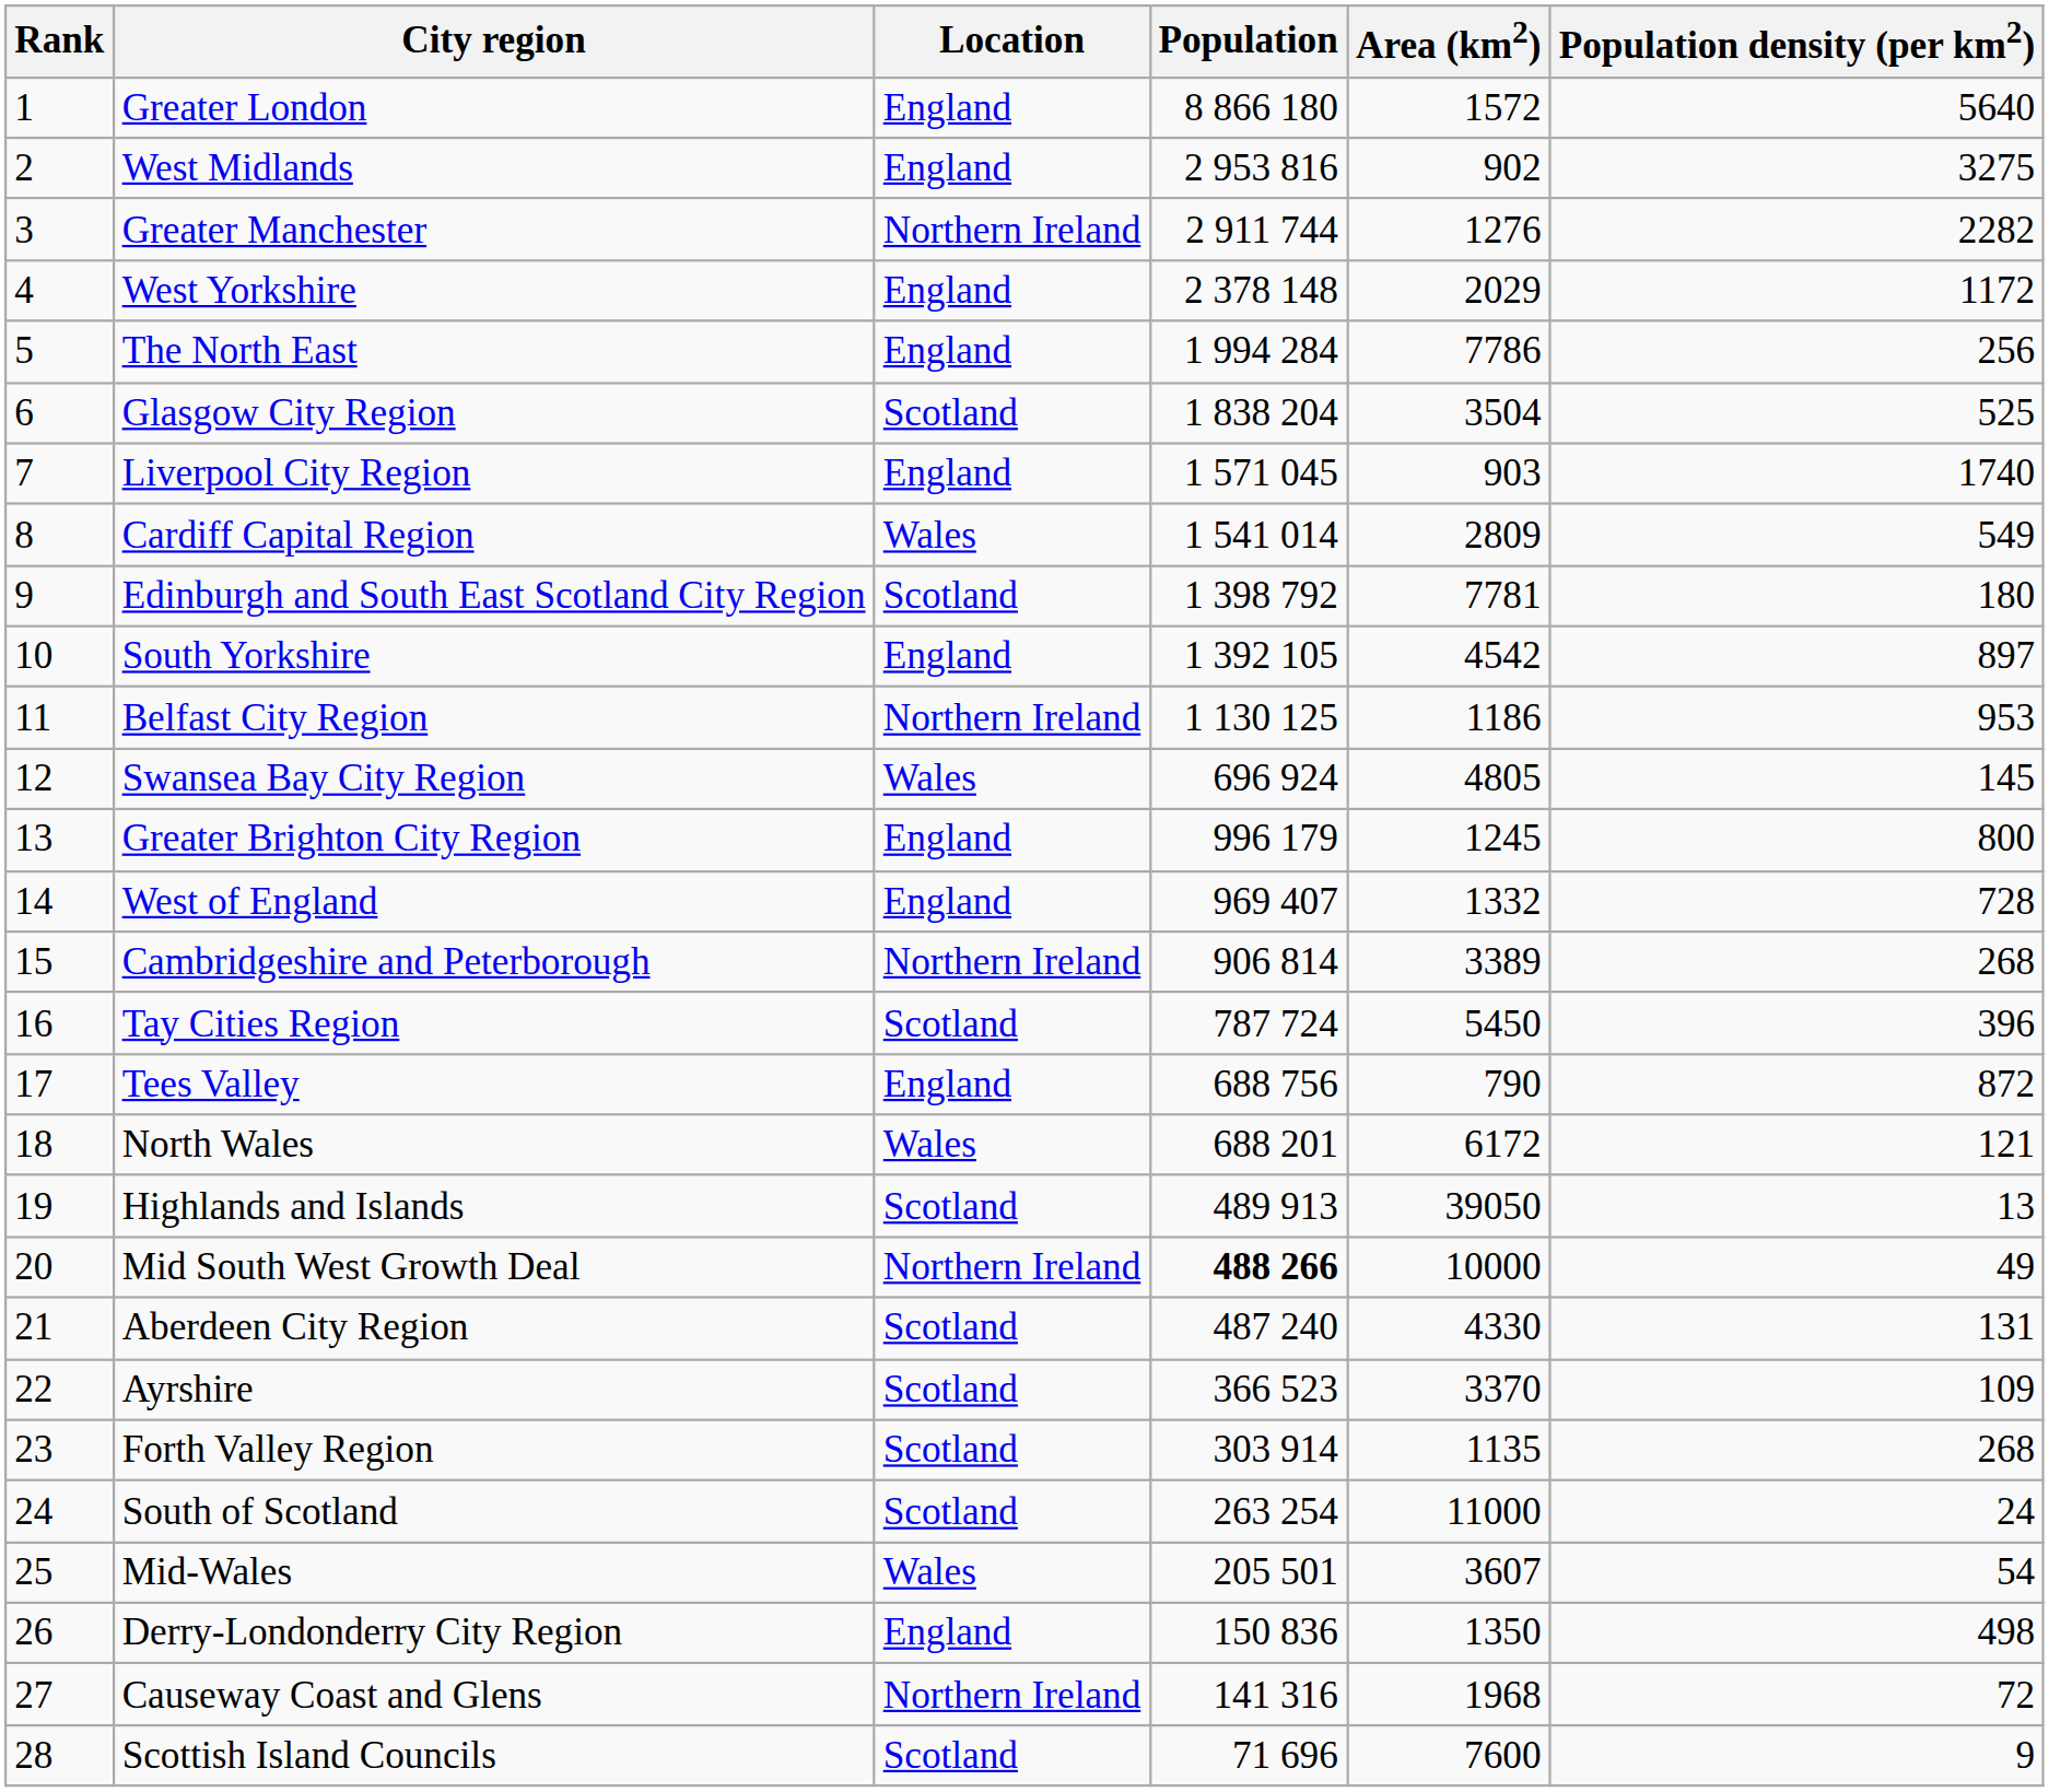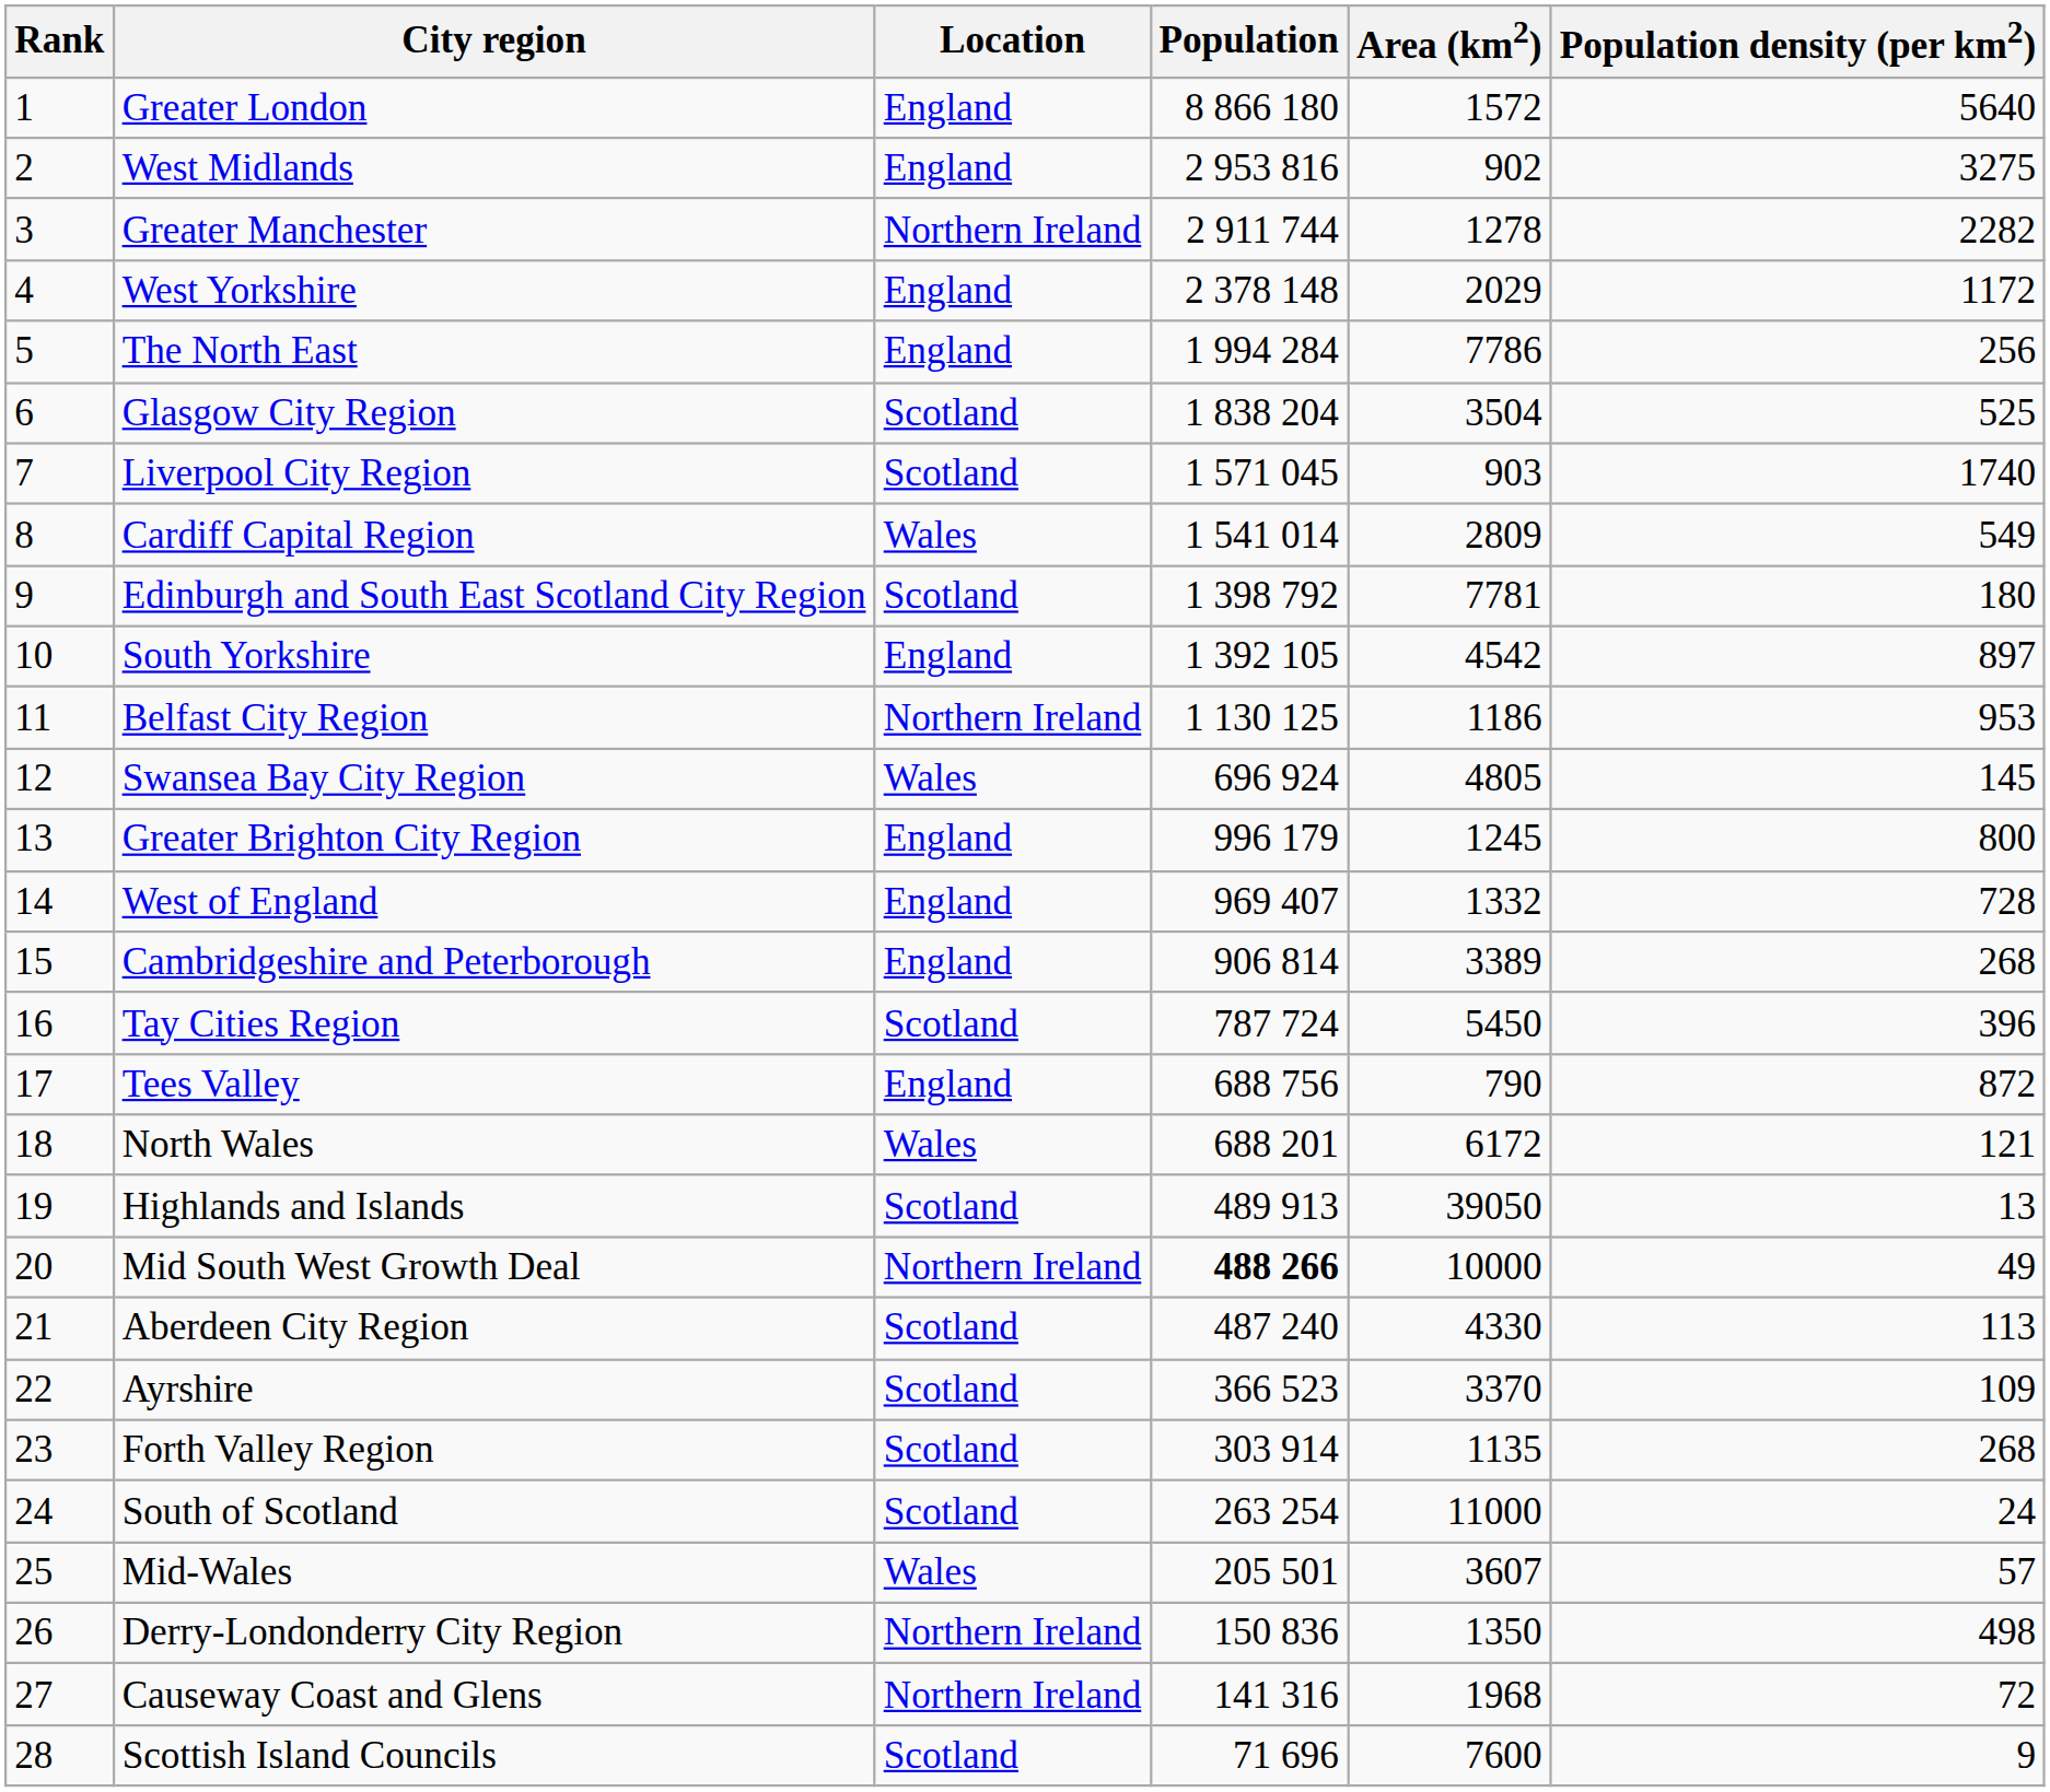 <table class="wikitable sortable">
 <tr>
 <th>Rank</th>
 <th>City region</th>
 <th>Location</th>
 <th align="right">Population</th>
 <th align="right">Area (km<sup>2</sup>)</th>
 <th align="right">Population density (per km<sup>2</sup>)</th>
 </tr>
 <tr>
 <td>1</td>
 <td><a href='#'>Greater London</a></td>
 <td> <a href='#'>England</a></td>
 <td align="right">8 866 180</td>
 <td align="right">1572</td>
 <td align="right">5640</td>
 </tr>
 <tr>
 <td>2</td>
 <td><a href='#'>West Midlands</a></td>
 <td> <a href='#'>England</a></td>
 <td align="right">2 953 816</td>
 <td align="right">902</td>
 <td align="right">3275</td>
 </tr>
 <tr>
 <td>3</td>
 <td><a href='#'>Greater Manchester</a></td>
 <td><a href='#'>Northern Ireland</a></td>
 <td align="right">2 911 744</td>
-<td align="right">1276</td>
+<td align="right">1278</td>
 <td align="right">2282</td>
 </tr>
 <tr>
 <td>4</td>
 <td><a href='#'>West Yorkshire</a></td>
 <td> <a href='#'>England</a></td>
 <td align="right">2 378 148</td>
 <td align="right">2029</td>
 <td align="right">1172</td>
 </tr>
 <tr>
 <td>5</td>
 <td><a href='#'>The North East</a></td>
 <td> <a href='#'>England</a></td>
 <td align="right">1 994 284</td>
 <td align="right">7786</td>
 <td align="right">256</td>
 </tr>
 <tr>
 <td>6</td>
 <td><a href='#'>Glasgow City Region</a></td>
 <td> <a href='#'>Scotland</a></td>
 <td align="right">1 838 204</td>
 <td align="right">3504</td>
 <td align="right">525</td>
 </tr>
 <tr>
 <td>7</td>
 <td><a href='#'>Liverpool City Region</a></td>
-<td> <a href='#'>England</a></td>
+<td> <a href='#'>Scotland</a></td>
 <td align="right">1 571 045</td>
 <td align="right">903</td>
 <td align="right">1740</td>
 </tr>
 <tr>
 <td>8</td>
 <td><a href='#'>Cardiff Capital Region</a></td>
 <td> <a href='#'>Wales</a></td>
 <td align="right">1 541 014</td>
 <td align="right">2809</td>
 <td align="right">549</td>
 </tr>
 <tr>
 <td>9</td>
 <td><a href='#'>Edinburgh and South East Scotland City Region</a></td>
 <td> <a href='#'>Scotland</a></td>
 <td align="right">1 398 792</td>
 <td align="right">7781</td>
 <td align="right">180</td>
 </tr>
 <tr>
 <td>10</td>
 <td><a href='#'>South Yorkshire</a></td>
 <td> <a href='#'>England</a></td>
 <td align="right">1 392 105</td>
 <td align="right">4542</td>
 <td align="right">897</td>
 </tr>
 <tr>
 <td>11</td>
 <td><a href='#'>Belfast City Region</a></td>
 <td><a href='#'>Northern Ireland</a></td>
 <td align="right">1 130 125</td>
 <td align="right">1186</td>
 <td align="right">953</td>
 </tr>
 <tr>
 <td>12</td>
 <td><a href='#'>Swansea Bay City Region</a></td>
 <td> <a href='#'>Wales</a></td>
 <td align="right">696 924</td>
 <td align="right">4805</td>
 <td align="right">145</td>
 </tr>
 <tr>
 <td>13</td>
 <td><a href='#'>Greater Brighton City Region</a></td>
 <td> <a href='#'>England</a></td>
 <td align="right">996 179</td>
 <td align="right">1245</td>
 <td align="right">800</td>
 </tr>
 <tr>
 <td>14</td>
 <td><a href='#'>West of England</a></td>
 <td> <a href='#'>England</a></td>
 <td align="right">969 407</td>
 <td align="right">1332</td>
 <td align="right">728</td>
 </tr>
 <tr>
 <td>15</td>
 <td><a href='#'>Cambridgeshire and Peterborough</a></td>
-<td><a href='#'>Northern Ireland</a></td>
+<td> <a href='#'>England</a></td>
 <td align="right">906 814</td>
 <td align="right">3389</td>
 <td align="right">268</td>
 </tr>
 <tr>
 <td>16</td>
 <td><a href='#'>Tay Cities Region</a></td>
 <td> <a href='#'>Scotland</a></td>
 <td align="right">787 724</td>
 <td align="right">5450</td>
 <td align="right">396</td>
 </tr>
 <tr>
 <td>17</td>
 <td><a href='#'>Tees Valley</a></td>
 <td> <a href='#'>England</a></td>
 <td align="right">688 756</td>
 <td align="right">790</td>
 <td align="right">872</td>
 </tr>
 <tr>
 <td>18</td>
 <td>North Wales</td>
 <td> <a href='#'>Wales</a></td>
 <td align="right">688 201</td>
 <td align="right">6172</td>
 <td align="right">121</td>
 </tr>
 <tr>
 <td>19</td>
 <td>Highlands and Islands</td>
 <td> <a href='#'>Scotland</a></td>
 <td align="right">489 913</td>
 <td align="right">39050</td>
 <td align="right">13</td>
 </tr>
 <tr>
 <td>20</td>
 <td>Mid South West Growth Deal</td>
 <td><a href='#'>Northern Ireland</a></td>
 <td align="right"><strong>488 266</strong></td>
 <td align="right">10000</td>
 <td align="right">49</td>
 </tr>
 <tr>
 <td>21</td>
 <td>Aberdeen City Region</td>
 <td> <a href='#'>Scotland</a></td>
 <td align="right">487 240</td>
 <td align="right">4330</td>
-<td align="right">131</td>
+<td align="right">113</td>
 </tr>
 <tr>
 <td>22</td>
 <td>Ayrshire</td>
 <td> <a href='#'>Scotland</a></td>
 <td align="right">366 523</td>
 <td align="right">3370</td>
 <td align="right">109</td>
 </tr>
 <tr>
 <td>23</td>
 <td>Forth Valley Region</td>
 <td> <a href='#'>Scotland</a></td>
 <td align="right">303 914</td>
 <td align="right">1135</td>
 <td align="right">268</td>
 </tr>
 <tr>
 <td>24</td>
 <td>South of Scotland</td>
 <td> <a href='#'>Scotland</a></td>
 <td align="right">263 254</td>
 <td align="right">11000</td>
 <td align="right">24</td>
 </tr>
 <tr>
 <td>25</td>
 <td>Mid-Wales</td>
 <td> <a href='#'>Wales</a></td>
 <td align="right">205 501</td>
 <td align="right">3607</td>
-<td align="right">54</td>
+<td align="right">57</td>
 </tr>
 <tr>
 <td>26</td>
 <td>Derry-Londonderry City Region</td>
-<td> <a href='#'>England</a></td>
+<td><a href='#'>Northern Ireland</a></td>
 <td align="right">150 836</td>
 <td align="right">1350</td>
 <td align="right">498</td>
 </tr>
 <tr>
 <td>27</td>
 <td>Causeway Coast and Glens</td>
 <td><a href='#'>Northern Ireland</a></td>
 <td align="right">141 316</td>
 <td align="right">1968</td>
 <td align="right">72</td>
 </tr>
 <tr>
 <td>28</td>
 <td>Scottish Island Councils</td>
 <td> <a href='#'>Scotland</a></td>
 <td align="right">71 696</td>
 <td align="right">7600</td>
 <td align="right">9</td>
 </tr>
 </table>
